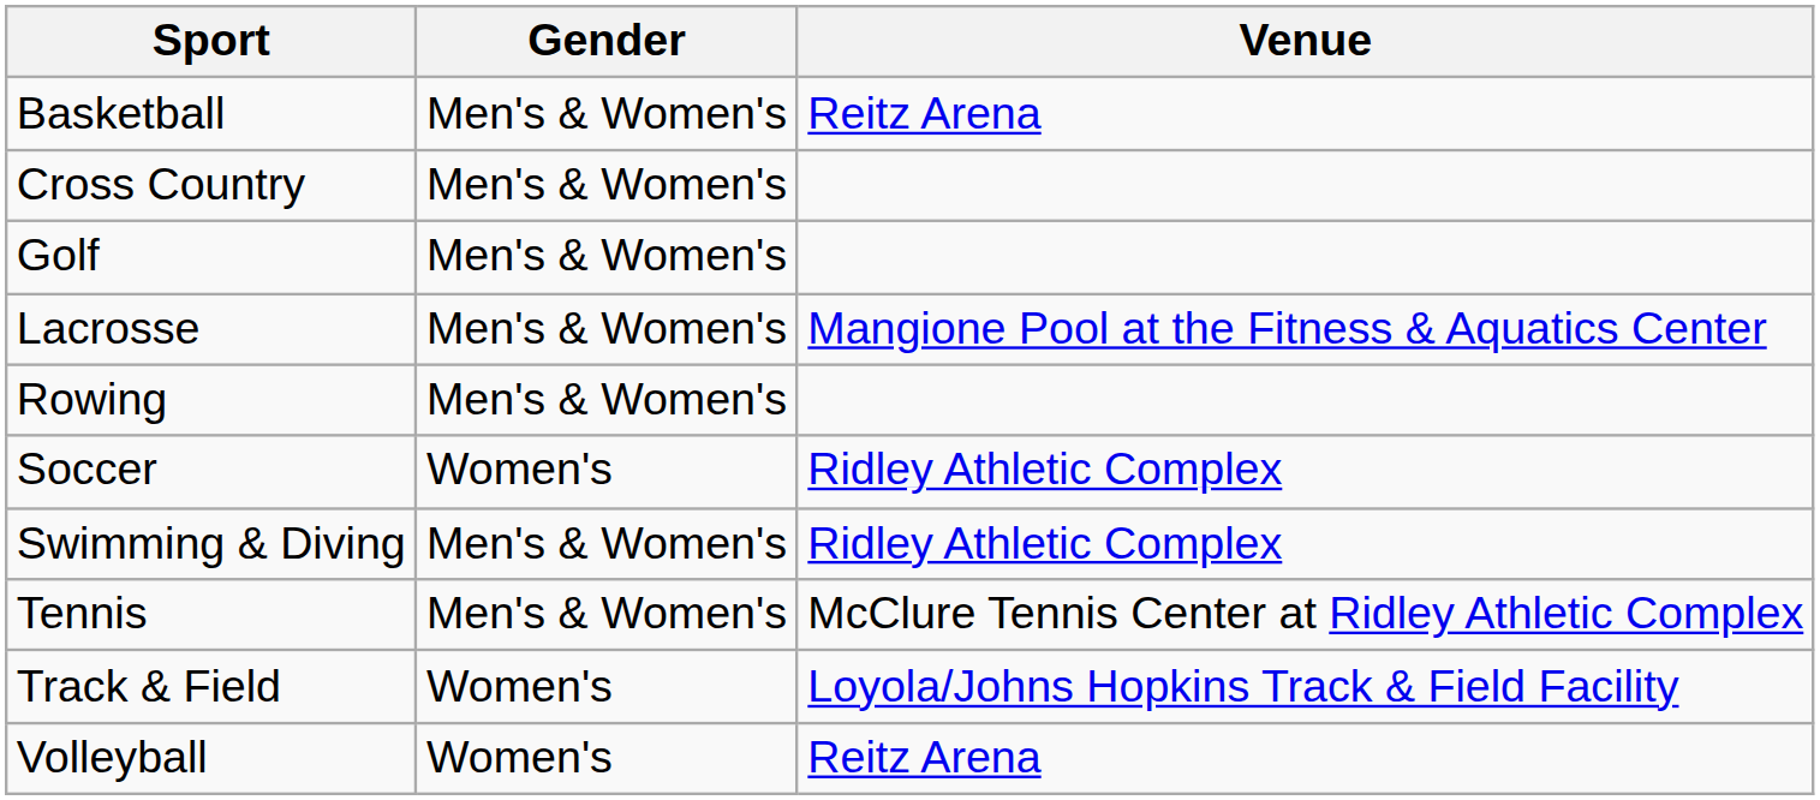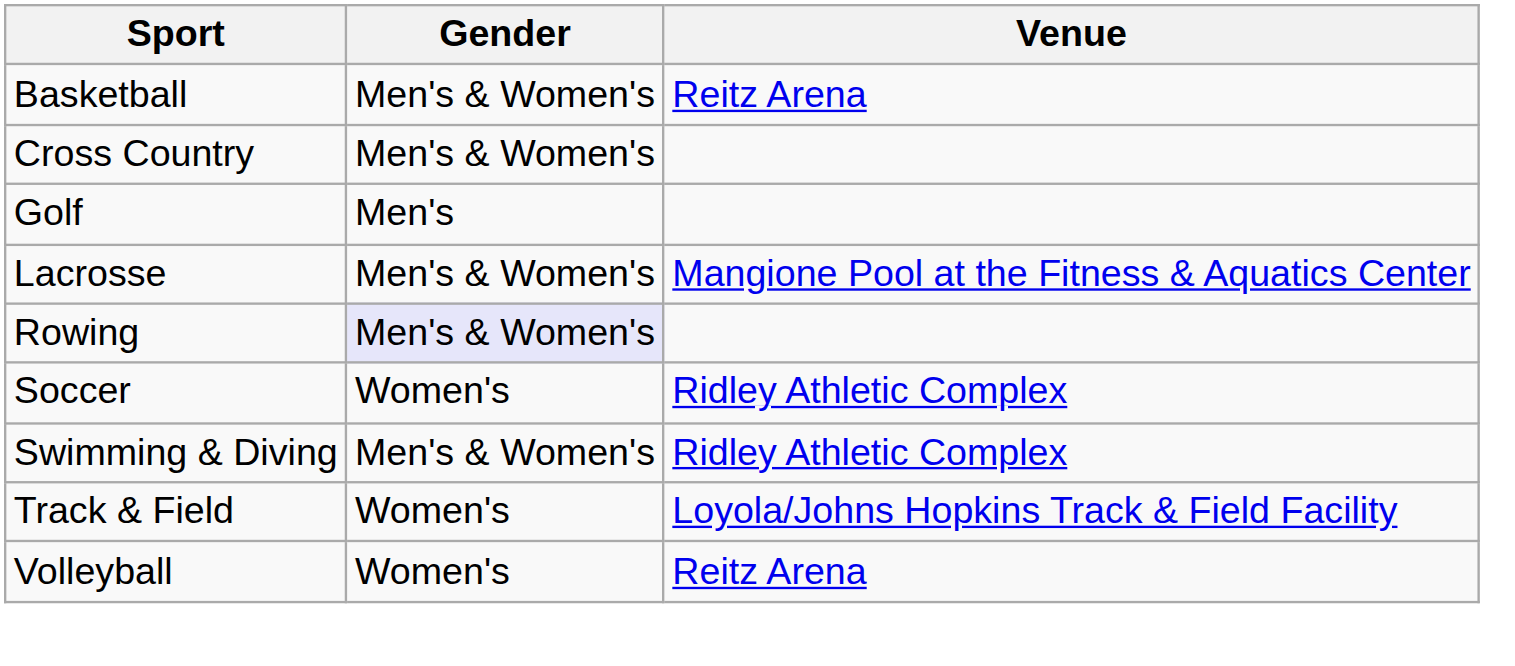 <table class="wikitable sortable">
 <tr>
 <th>Sport</th>
 <th>Gender</th>
 <th>Venue</th>
 </tr>
 <tr>
 <td>Basketball</td>
 <td>Men's & Women's</td>
 <td><a href='#'>Reitz Arena</a></td>
 </tr>
 <tr>
 <td>Cross Country</td>
 <td>Men's & Women's</td>
 <td></td>
 </tr>
 <tr>
 <td>Golf</td>
-<td>Men's & Women's</td>
+<td>Men's</td>
 <td></td>
 </tr>
 <tr>
 <td>Lacrosse</td>
 <td>Men's & Women's</td>
 <td><a href='#'>Mangione Pool at the Fitness & Aquatics Center</a></td>
 </tr>
 <tr>
 <td>Rowing</td>
-<td>Men's & Women's</td>
+<td style="background: lavender;">Men's & Women's</td>
 <td></td>
 </tr>
 <tr>
 <td>Soccer</td>
 <td>Women's</td>
 <td><a href='#'>Ridley Athletic Complex</a></td>
 </tr>
 <tr>
 <td>Swimming & Diving</td>
 <td>Men's & Women's</td>
 <td><a href='#'>Ridley Athletic Complex</a></td>
 </tr>
 <tr>
-<td>Tennis</td>
-<td>Men's & Women's</td>
-<td>McClure Tennis Center at <a href='#'>Ridley Athletic Complex</a></td>
-</tr>
-<tr>
 <td>Track & Field</td>
 <td>Women's</td>
 <td><a href='#'>Loyola/Johns Hopkins Track & Field Facility</a></td>
 </tr>
 <tr>
 <td>Volleyball</td>
 <td>Women's</td>
 <td><a href='#'>Reitz Arena</a></td>
 </tr>
 </table>
